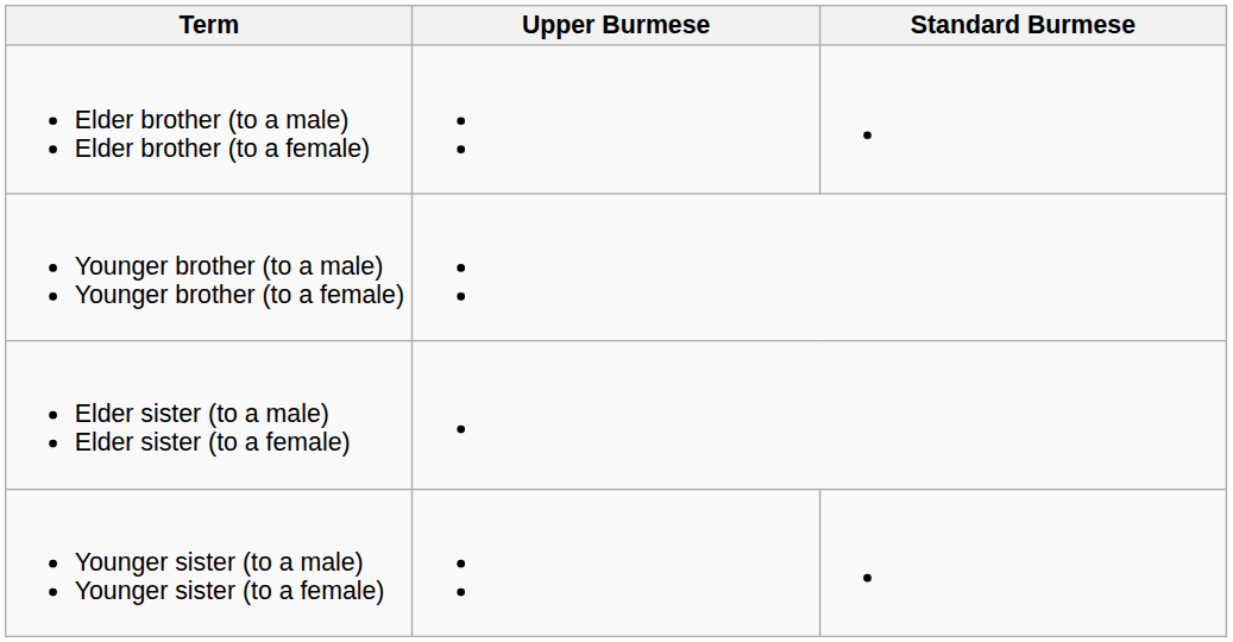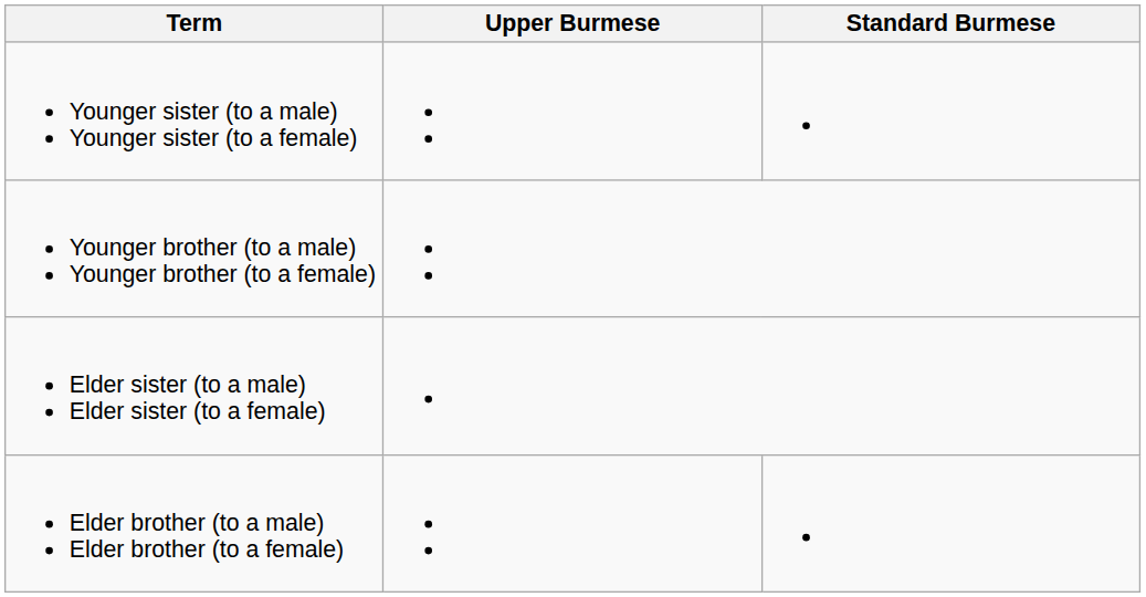 <table class="wikitable">
 <tr>
 <th width="250">Term</th>
 <th width="250">Upper Burmese</th>
 <th width="250">Standard Burmese</th>
 </tr>
 <tr>
-<td><br><ul><li>Elder brother (to a male)</li><li>Elder brother (to a female)</li></ul></td>
+<td><br><ul><li>Younger sister (to a male)</li><li>Younger sister (to a female)</li></ul></td>
 <td><br><ul><li> </li><li> </li></ul></td>
 <td><br><ul><li> </li></ul></td>
 </tr>
 <tr>
 <td><br><ul><li>Younger brother (to a male)</li><li>Younger brother (to a female)</li></ul></td>
 <td colspan="2"><br><ul><li> </li><li> </li></ul></td>
 </tr>
 <tr>
 <td><br><ul><li>Elder sister (to a male)</li><li>Elder sister (to a female)</li></ul></td>
 <td colspan="2"><br><ul><li> </li></ul></td>
 </tr>
 <tr>
-<td><br><ul><li>Younger sister (to a male)</li><li>Younger sister (to a female)</li></ul></td>
+<td><br><ul><li>Elder brother (to a male)</li><li>Elder brother (to a female)</li></ul></td>
 <td><br><ul><li> </li><li> </li></ul></td>
 <td><br><ul><li> </li></ul></td>
 </tr>
 </table>
